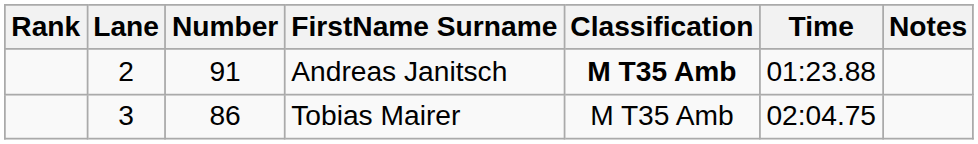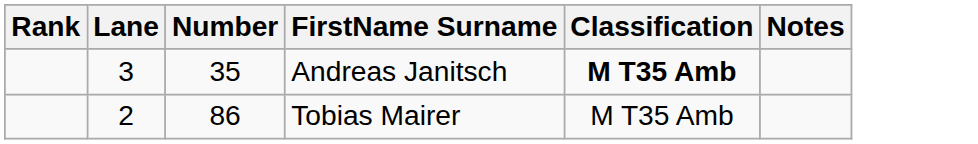 <table class="wikitable sortable" style="text-align:center">
 <tr>
 <th>Rank</th>
 <th>Lane</th>
 <th>Number</th>
 <th>FirstName Surname</th>
 <th>Classification</th>
-<th>Time</th>
 <th>Notes</th>
 </tr>
 <tr>
 <td></td>
-<td>2</td>
-<td>91</td>
+<td>3</td>
+<td>35</td>
 <td style="text-align:left"> Andreas Janitsch</td>
 <td><strong>M T35 Amb</strong></td>
-<td>01:23.88</td>
 <td></td>
 </tr>
 <tr>
 <td></td>
-<td>3</td>
+<td>2</td>
 <td>86</td>
 <td style="text-align:left"> Tobias Mairer</td>
 <td>M T35 Amb</td>
-<td>02:04.75</td>
 <td></td>
 </tr>
 </table>
